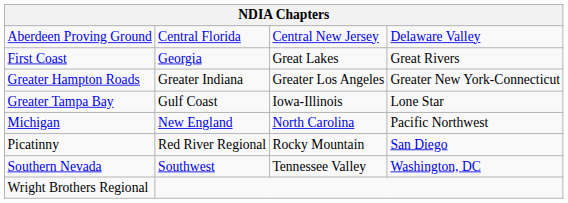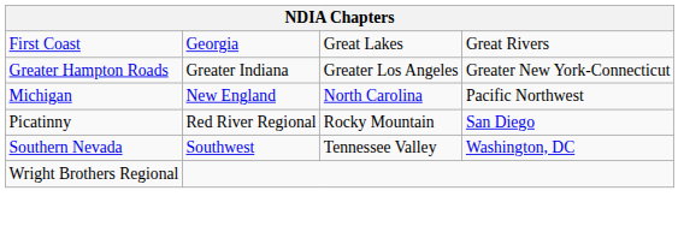 <table class="wikitable">
 <tr>
 <th colspan="4">NDIA Chapters</th>
-</tr>
-<tr>
-<td><a href='#'>Aberdeen Proving Ground</a></td>
-<td><a href='#'>Central Florida</a></td>
-<td><a href='#'>Central New Jersey</a></td>
-<td><a href='#'>Delaware Valley</a></td>
 </tr>
 <tr>
 <td><a href='#'>First Coast</a></td>
 <td><a href='#'>Georgia</a></td>
 <td>Great Lakes</td>
 <td>Great Rivers</td>
 </tr>
 <tr>
 <td><a href='#'>Greater Hampton Roads</a></td>
 <td>Greater Indiana</td>
 <td>Greater Los Angeles</td>
 <td>Greater New York-Connecticut</td>
-</tr>
-<tr>
-<td><a href='#'>Greater Tampa Bay</a></td>
-<td>Gulf Coast</td>
-<td>Iowa-Illinois</td>
-<td>Lone Star</td>
 </tr>
 <tr>
 <td><a href='#'>Michigan</a></td>
 <td><a href='#'>New England</a></td>
 <td><a href='#'>North Carolina</a></td>
 <td>Pacific Northwest</td>
 </tr>
 <tr>
 <td>Picatinny</td>
 <td>Red River Regional</td>
 <td>Rocky Mountain</td>
 <td><a href='#'>San Diego</a></td>
 </tr>
 <tr>
 <td><a href='#'>Southern Nevada</a></td>
 <td><a href='#'>Southwest</a></td>
 <td>Tennessee Valley</td>
 <td><a href='#'>Washington, DC</a></td>
 </tr>
 <tr>
 <td>Wright Brothers Regional</td>
 </tr>
 </table>
